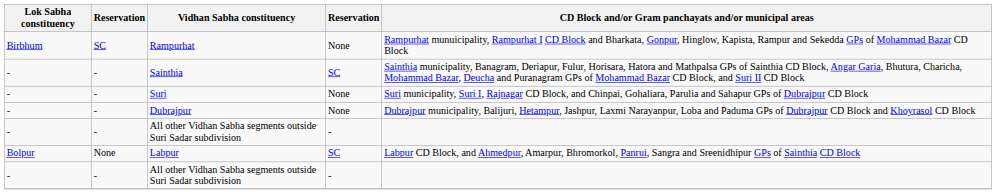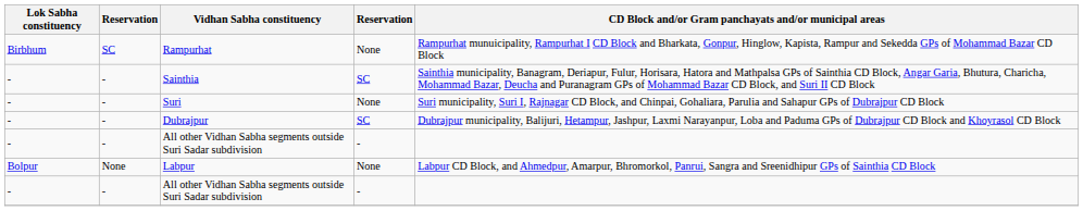 <table class="wikitable sortable">
 <tr>
 <th>Lok Sabha constituency</th>
 <th>Reservation</th>
 <th>Vidhan Sabha constituency</th>
 <th>Reservation</th>
 <th>CD Block and/or Gram panchayats and/or municipal areas</th>
 </tr>
 <tr>
 <td><a href='#'>Birbhum</a></td>
 <td><a href='#'>SC</a></td>
 <td><a href='#'>Rampurhat</a></td>
 <td>None</td>
 <td><a href='#'>Rampurhat</a> munuicipality, <a href='#'>Rampurhat I</a> <a href='#'>CD Block</a> and Bharkata, <a href='#'>Gonpur</a>, Hinglow, Kapista, Rampur and Sekedda <a href='#'>GPs</a> of <a href='#'>Mohammad Bazar</a> CD Block</td>
 </tr>
 <tr>
 <td>-</td>
 <td>-</td>
 <td><a href='#'>Sainthia</a></td>
 <td><a href='#'>SC</a></td>
 <td><a href='#'>Sainthia</a> municipality, Banagram, Deriapur, Fulur, Horisara, Hatora and Mathpalsa GPs of Sainthia CD Block, <a href='#'>Angar Garia</a>, Bhutura, Charicha, <a href='#'>Mohammad Bazar</a>, <a href='#'>Deucha</a> and Puranagram GPs of <a href='#'>Mohammad Bazar</a> CD Block, and <a href='#'>Suri II</a> CD Block</td>
 </tr>
 <tr>
 <td>-</td>
 <td>-</td>
 <td><a href='#'>Suri</a></td>
 <td>None</td>
 <td><a href='#'>Suri</a> municipality, <a href='#'>Suri I</a>, <a href='#'>Rajnagar</a> CD Block, and Chinpai, Gohaliara, Parulia and Sahapur GPs of <a href='#'>Dubrajpur</a>  CD Block</td>
 </tr>
 <tr>
 <td>-</td>
 <td>-</td>
 <td><a href='#'>Dubrajpur</a></td>
-<td>None</td>
+<td><a href='#'>SC</a></td>
 <td><a href='#'>Dubrajpur</a> municipality,  Balijuri, <a href='#'>Hetampur</a>, Jashpur, Laxmi Narayanpur, Loba and Paduma GPs of <a href='#'>Dubrajpur</a> CD Block and <a href='#'>Khoyrasol</a> CD Block</td>
 </tr>
 <tr>
 <td>-</td>
 <td>-</td>
 <td>All other Vidhan Sabha segments outside Suri Sadar subdivision</td>
 <td>-</td>
 <td></td>
 </tr>
 <tr>
 <td><a href='#'>Bolpur</a></td>
 <td>None</td>
 <td><a href='#'>Labpur</a></td>
-<td><a href='#'>SC</a></td>
+<td>None</td>
 <td><a href='#'>Labpur</a> CD Block, and <a href='#'>Ahmedpur</a>, Amarpur, Bhromorkol, <a href='#'>Panrui</a>, Sangra and Sreenidhipur <a href='#'>GPs</a> of <a href='#'>Sainthia</a> <a href='#'>CD Block</a></td>
 </tr>
 <tr>
 <td>-</td>
 <td>-</td>
 <td>All other Vidhan Sabha segments outside Suri Sadar subdivision</td>
 <td>-</td>
 <td></td>
 </tr>
 <tr>
 </tr>
 </table>
